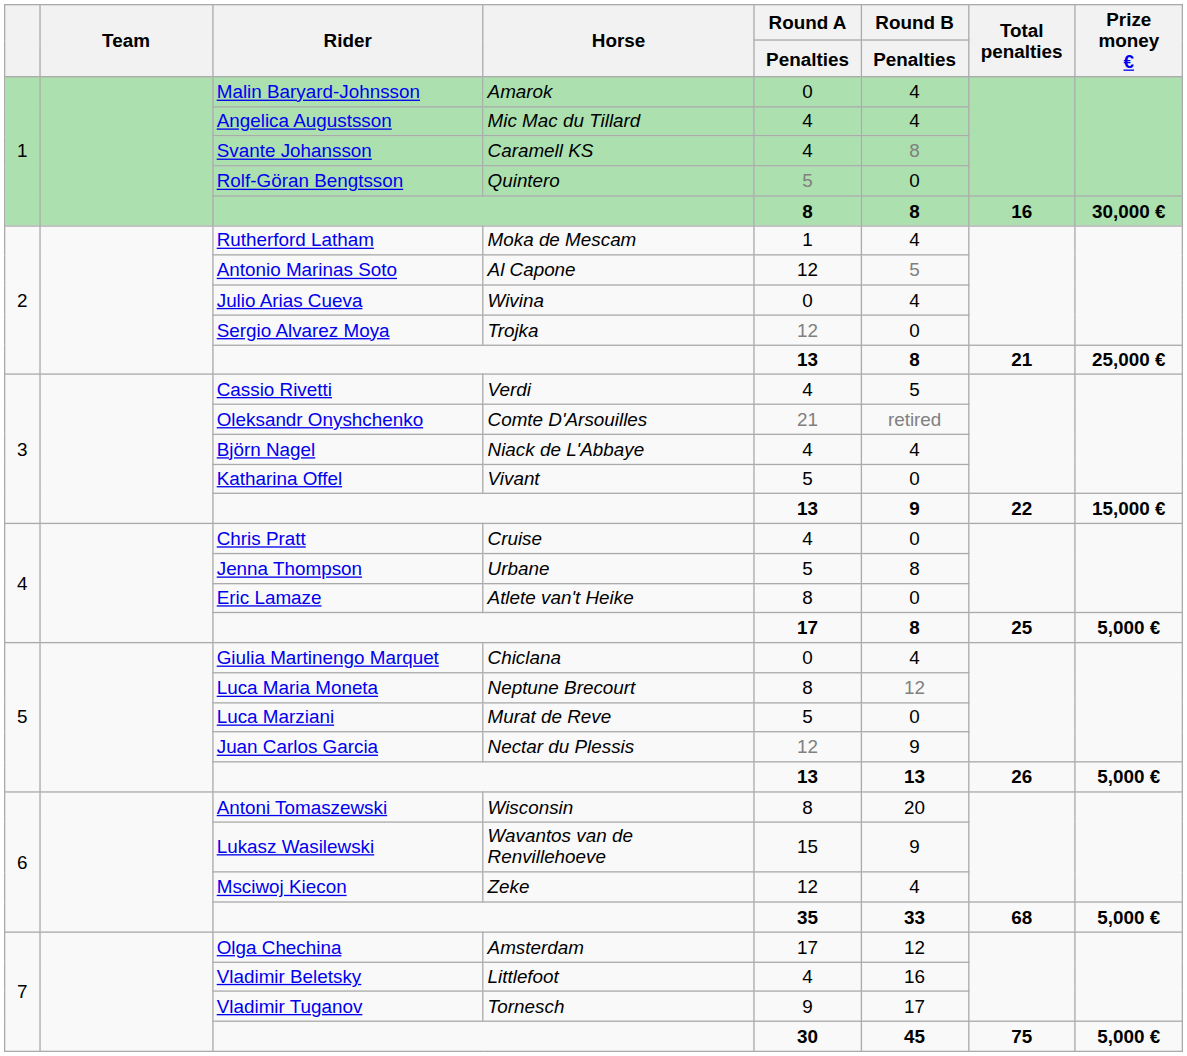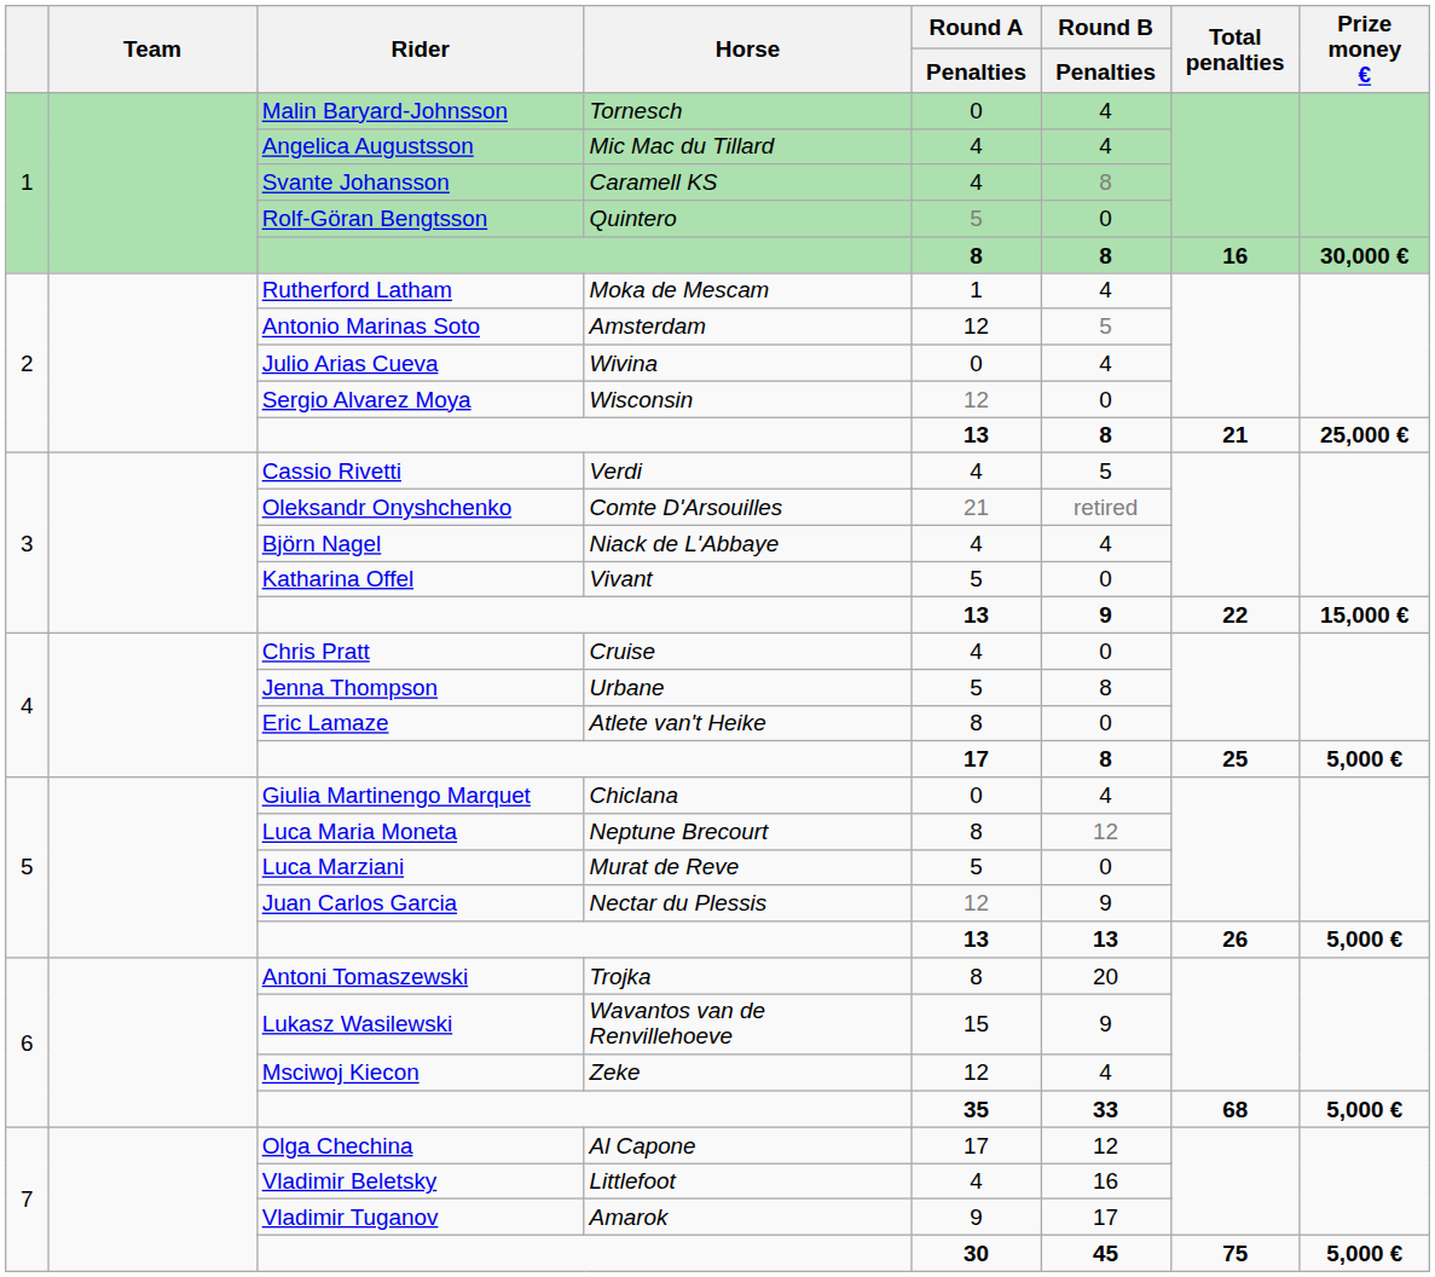 <table class="wikitable" style="font-size: 90%">
 <tr>
 <th rowspan=2 width=20></th>
 <th rowspan=2 width=125>Team</th>
 <th rowspan=2 width=200>Rider</th>
 <th rowspan=2 width=200>Horse</th>
 <th>Round A</th>
 <th>Round B</th>
 <th rowspan=2 width=75>Total penalties</th>
 <th rowspan=2 width=75>Prize money<br><a href='#'>€</a></th>
 </tr>
 <tr>
 <th width=75>Penalties</th>
 <th width=75>Penalties</th>
 </tr>
 <tr bgcolor=#ACE1AF>
 <td rowspan=5 align=center>1</td>
 <td rowspan=5></td>
 <td><a href='#'>Malin Baryard-Johnsson</a></td>
-<td><em>Amarok</em></td>
+<td><em>Tornesch</em></td>
 <td align=center>0</td>
 <td align=center>4</td>
 <td rowspan=4></td>
 <td rowspan=4></td>
 </tr>
 <tr bgcolor=#ACE1AF>
 <td><a href='#'>Angelica Augustsson</a></td>
 <td><em>Mic Mac du Tillard</em></td>
 <td align=center>4</td>
 <td align=center>4</td>
 </tr>
 <tr bgcolor=#ACE1AF>
 <td><a href='#'>Svante Johansson</a></td>
 <td><em>Caramell KS</em></td>
 <td align=center>4</td>
 <td align=center style=color:gray>8</td>
 </tr>
 <tr bgcolor=#ACE1AF>
 <td><a href='#'>Rolf-Göran Bengtsson</a></td>
 <td><em>Quintero</em></td>
 <td align=center style=color:gray>5</td>
 <td align=center>0</td>
 </tr>
 <tr bgcolor=#ACE1AF>
 <td colspan=2></td>
 <td align=center><strong>8</strong></td>
 <td align=center><strong>8</strong></td>
 <td align=center><strong>16</strong></td>
 <td align=center><strong>30,000 €</strong></td>
 </tr>
 <tr>
 <td rowspan=5 align=center>2</td>
 <td rowspan=5></td>
 <td><a href='#'>Rutherford Latham</a></td>
 <td><em>Moka de Mescam</em></td>
 <td align=center>1</td>
 <td align=center>4</td>
 <td rowspan=4></td>
 <td rowspan=4></td>
 </tr>
 <tr>
 <td><a href='#'>Antonio Marinas Soto</a></td>
-<td><em>Al Capone</em></td>
+<td><em>Amsterdam</em></td>
 <td align=center>12</td>
 <td align=center style=color:gray>5</td>
 </tr>
 <tr>
 <td><a href='#'>Julio Arias Cueva</a></td>
 <td><em>Wivina</em></td>
 <td align=center>0</td>
 <td align=center>4</td>
 </tr>
 <tr>
 <td><a href='#'>Sergio Alvarez Moya</a></td>
-<td><em>Trojka</em></td>
+<td><em>Wisconsin</em></td>
 <td align=center style=color:gray>12</td>
 <td align=center>0</td>
 </tr>
 <tr>
 <td colspan=2></td>
 <td align=center><strong>13</strong></td>
 <td align=center><strong>8</strong></td>
 <td align=center><strong>21</strong></td>
 <td align=center><strong>25,000 €</strong></td>
 </tr>
 <tr>
 <td rowspan=5 align=center>3</td>
 <td rowspan=5></td>
 <td><a href='#'>Cassio Rivetti</a></td>
 <td><em>Verdi</em></td>
 <td align=center>4</td>
 <td align=center>5</td>
 <td rowspan=4></td>
 <td rowspan=4></td>
 </tr>
 <tr>
 <td><a href='#'>Oleksandr Onyshchenko</a></td>
 <td><em>Comte D'Arsouilles</em></td>
 <td align=center style=color:gray>21</td>
 <td align=center style=color:gray>retired</td>
 </tr>
 <tr>
 <td><a href='#'>Björn Nagel</a></td>
 <td><em>Niack de L'Abbaye</em></td>
 <td align=center>4</td>
 <td align=center>4</td>
 </tr>
 <tr>
 <td><a href='#'>Katharina Offel</a></td>
 <td><em>Vivant</em></td>
 <td align=center>5</td>
 <td align=center>0</td>
 </tr>
 <tr>
 <td colspan=2></td>
 <td align=center><strong>13</strong></td>
 <td align=center><strong>9</strong></td>
 <td align=center><strong>22</strong></td>
 <td align=center><strong>15,000 €</strong></td>
 </tr>
 <tr>
 <td rowspan=4 align=center>4</td>
 <td rowspan=4></td>
 <td><a href='#'>Chris Pratt</a></td>
 <td><em>Cruise</em></td>
 <td align=center>4</td>
 <td align=center>0</td>
 <td rowspan=3></td>
 <td rowspan=3></td>
 </tr>
 <tr>
 <td><a href='#'>Jenna Thompson</a></td>
 <td><em>Urbane</em></td>
 <td align=center>5</td>
 <td align=center>8</td>
 </tr>
 <tr>
 <td><a href='#'>Eric Lamaze</a></td>
 <td><em>Atlete van't Heike</em></td>
 <td align=center>8</td>
 <td align=center>0</td>
 </tr>
 <tr>
 <td colspan=2></td>
 <td align=center><strong>17</strong></td>
 <td align=center><strong>8</strong></td>
 <td align=center><strong>25</strong></td>
 <td align=center><strong>5,000 €</strong></td>
 </tr>
 <tr>
 <td rowspan=5 align=center>5</td>
 <td rowspan=5></td>
 <td><a href='#'>Giulia Martinengo Marquet</a></td>
 <td><em>Chiclana</em></td>
 <td align=center>0</td>
 <td align=center>4</td>
 <td rowspan=4></td>
 <td rowspan=4></td>
 </tr>
 <tr>
 <td><a href='#'>Luca Maria Moneta</a></td>
 <td><em>Neptune Brecourt</em></td>
 <td align=center>8</td>
 <td align=center style=color:gray>12</td>
 </tr>
 <tr>
 <td><a href='#'>Luca Marziani</a></td>
 <td><em>Murat de Reve</em></td>
 <td align=center>5</td>
 <td align=center>0</td>
 </tr>
 <tr>
 <td><a href='#'>Juan Carlos Garcia</a></td>
 <td><em>Nectar du Plessis</em></td>
 <td align=center style=color:gray>12</td>
 <td align=center>9</td>
 </tr>
 <tr>
 <td colspan=2></td>
 <td align=center><strong>13</strong></td>
 <td align=center><strong>13</strong></td>
 <td align=center><strong>26</strong></td>
 <td align=center><strong>5,000 €</strong></td>
 </tr>
 <tr>
 <td rowspan=4 align=center>6</td>
 <td rowspan=4></td>
 <td><a href='#'>Antoni Tomaszewski</a></td>
-<td><em>Wisconsin</em></td>
+<td><em>Trojka</em></td>
 <td align=center>8</td>
 <td align=center>20</td>
 <td rowspan=3></td>
 <td rowspan=3></td>
 </tr>
 <tr>
 <td><a href='#'>Lukasz Wasilewski</a></td>
 <td><em>Wavantos van de Renvillehoeve</em></td>
 <td align=center>15</td>
 <td align=center>9</td>
 </tr>
 <tr>
 <td><a href='#'>Msciwoj Kiecon</a></td>
 <td><em>Zeke</em></td>
 <td align=center>12</td>
 <td align=center>4</td>
 </tr>
 <tr>
 <td colspan=2></td>
 <td align=center><strong>35</strong></td>
 <td align=center><strong>33</strong></td>
 <td align=center><strong>68</strong></td>
 <td align=center><strong>5,000 €</strong></td>
 </tr>
 <tr>
 <td rowspan=4 align=center>7</td>
 <td rowspan=4></td>
 <td><a href='#'>Olga Chechina</a></td>
-<td><em>Amsterdam</em></td>
+<td><em>Al Capone</em></td>
 <td align=center>17</td>
 <td align=center>12</td>
 <td rowspan=3></td>
 <td rowspan=3></td>
 </tr>
 <tr>
 <td><a href='#'>Vladimir Beletsky</a></td>
 <td><em>Littlefoot</em></td>
 <td align=center>4</td>
 <td align=center>16</td>
 </tr>
 <tr>
 <td><a href='#'>Vladimir Tuganov</a></td>
-<td><em>Tornesch</em></td>
+<td><em>Amarok</em></td>
 <td align=center>9</td>
 <td align=center>17</td>
 </tr>
 <tr>
 <td colspan=2></td>
 <td align=center><strong>30</strong></td>
 <td align=center><strong>45</strong></td>
 <td align=center><strong>75</strong></td>
 <td align=center><strong>5,000 €</strong></td>
 </tr>
 </table>
